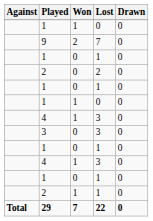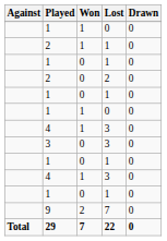 <table class="sortable wikitable" style="font-size: 87%;">
 <tr>
 <th>Against</th>
 <th>Played</th>
 <th>Won</th>
 <th>Lost</th>
 <th>Drawn</th>
 </tr>
 <tr style="background:#d0ffd0; text-align:center">
 </tr>
 <tr>
 <td style="text-align:left"></td>
 <td>1</td>
 <td>1</td>
 <td>0</td>
 <td>0</td>
 </tr>
 <tr>
 <td style="text-align:left"></td>
-<td>9</td>
 <td>2</td>
-<td>7</td>
+<td>1</td>
+<td>1</td>
 <td>0</td>
 </tr>
 <tr>
 <td style="text-align:left"></td>
 <td>1</td>
 <td>0</td>
 <td>1</td>
 <td>0</td>
 </tr>
 <tr>
 <td style="text-align:left"></td>
 <td>2</td>
 <td>0</td>
 <td>2</td>
 <td>0</td>
 </tr>
 <tr>
 <td style="text-align:left"></td>
 <td>1</td>
 <td>0</td>
 <td>1</td>
 <td>0</td>
 </tr>
 <tr>
 <td style="text-align:left"></td>
 <td>1</td>
 <td>1</td>
 <td>0</td>
 <td>0</td>
 </tr>
 <tr>
 <td style="text-align:left"></td>
 <td>4</td>
 <td>1</td>
 <td>3</td>
 <td>0</td>
 </tr>
 <tr>
 <td style="text-align:left"></td>
 <td>3</td>
 <td>0</td>
 <td>3</td>
 <td>0</td>
 </tr>
 <tr>
 <td style="text-align:left"></td>
 <td>1</td>
 <td>0</td>
 <td>1</td>
 <td>0</td>
 </tr>
 <tr>
 <td style="text-align:left"></td>
 <td>4</td>
 <td>1</td>
 <td>3</td>
 <td>0</td>
 </tr>
 <tr>
 <td style="text-align:left"></td>
 <td>1</td>
 <td>0</td>
 <td>1</td>
 <td>0</td>
 </tr>
 <tr>
 <td style="text-align:left"></td>
+<td>9</td>
 <td>2</td>
-<td>1</td>
-<td>1</td>
+<td>7</td>
 <td>0</td>
 </tr>
 <tr>
 <td style="text-align:left"><strong>Total</strong></td>
 <td><strong>29</strong></td>
 <td><strong>7</strong></td>
 <td><strong>22</strong></td>
 <td><strong>0</strong></td>
 </tr>
 </table>
